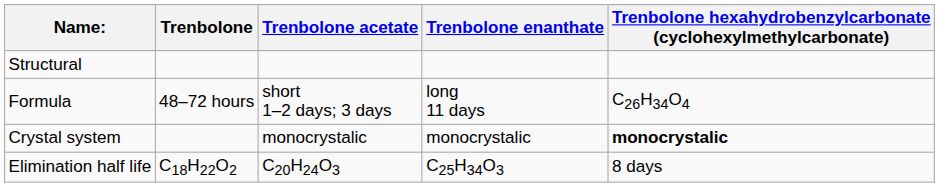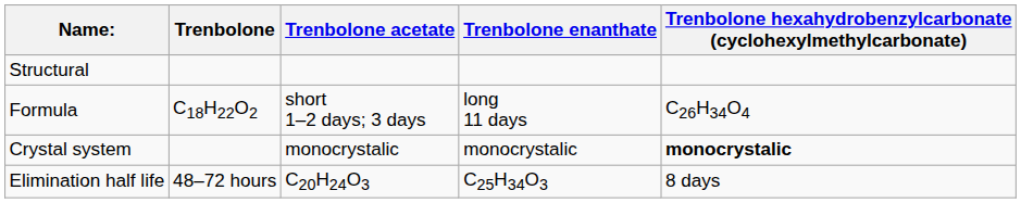 <table class="wikitable">
 <tr>
 <th>Name:</th>
 <th>Trenbolone</th>
 <th><a href='#'>Trenbolone acetate</a></th>
 <th><a href='#'>Trenbolone enanthate</a></th>
 <th><a href='#'>Trenbolone hexahydrobenzylcarbonate</a><br>(cyclohexylmethylcarbonate)</th>
 </tr>
 <tr>
 <td>Structural</td>
 <td></td>
 <td></td>
 <td></td>
 <td></td>
 </tr>
 <tr>
 <td>Formula</td>
-<td>48–72 hours</td>
+<td>C<sub>18</sub>H<sub>22</sub>O<sub>2</sub></td>
 <td>short<br>1–2 days; 3 days</td>
 <td>long<br>11 days</td>
 <td>C<sub>26</sub>H<sub>34</sub>O<sub>4</sub></td>
 </tr>
 <tr>
 <td>Crystal system</td>
 <td></td>
 <td>monocrystalic</td>
 <td>monocrystalic</td>
 <td><strong>monocrystalic</strong></td>
 </tr>
 <tr>
 <td>Elimination half life</td>
-<td>C<sub>18</sub>H<sub>22</sub>O<sub>2</sub></td>
+<td>48–72 hours</td>
 <td>C<sub>20</sub>H<sub>24</sub>O<sub>3</sub></td>
 <td>C<sub>25</sub>H<sub>34</sub>O<sub>3</sub></td>
 <td>8 days</td>
 </tr>
 </table>
